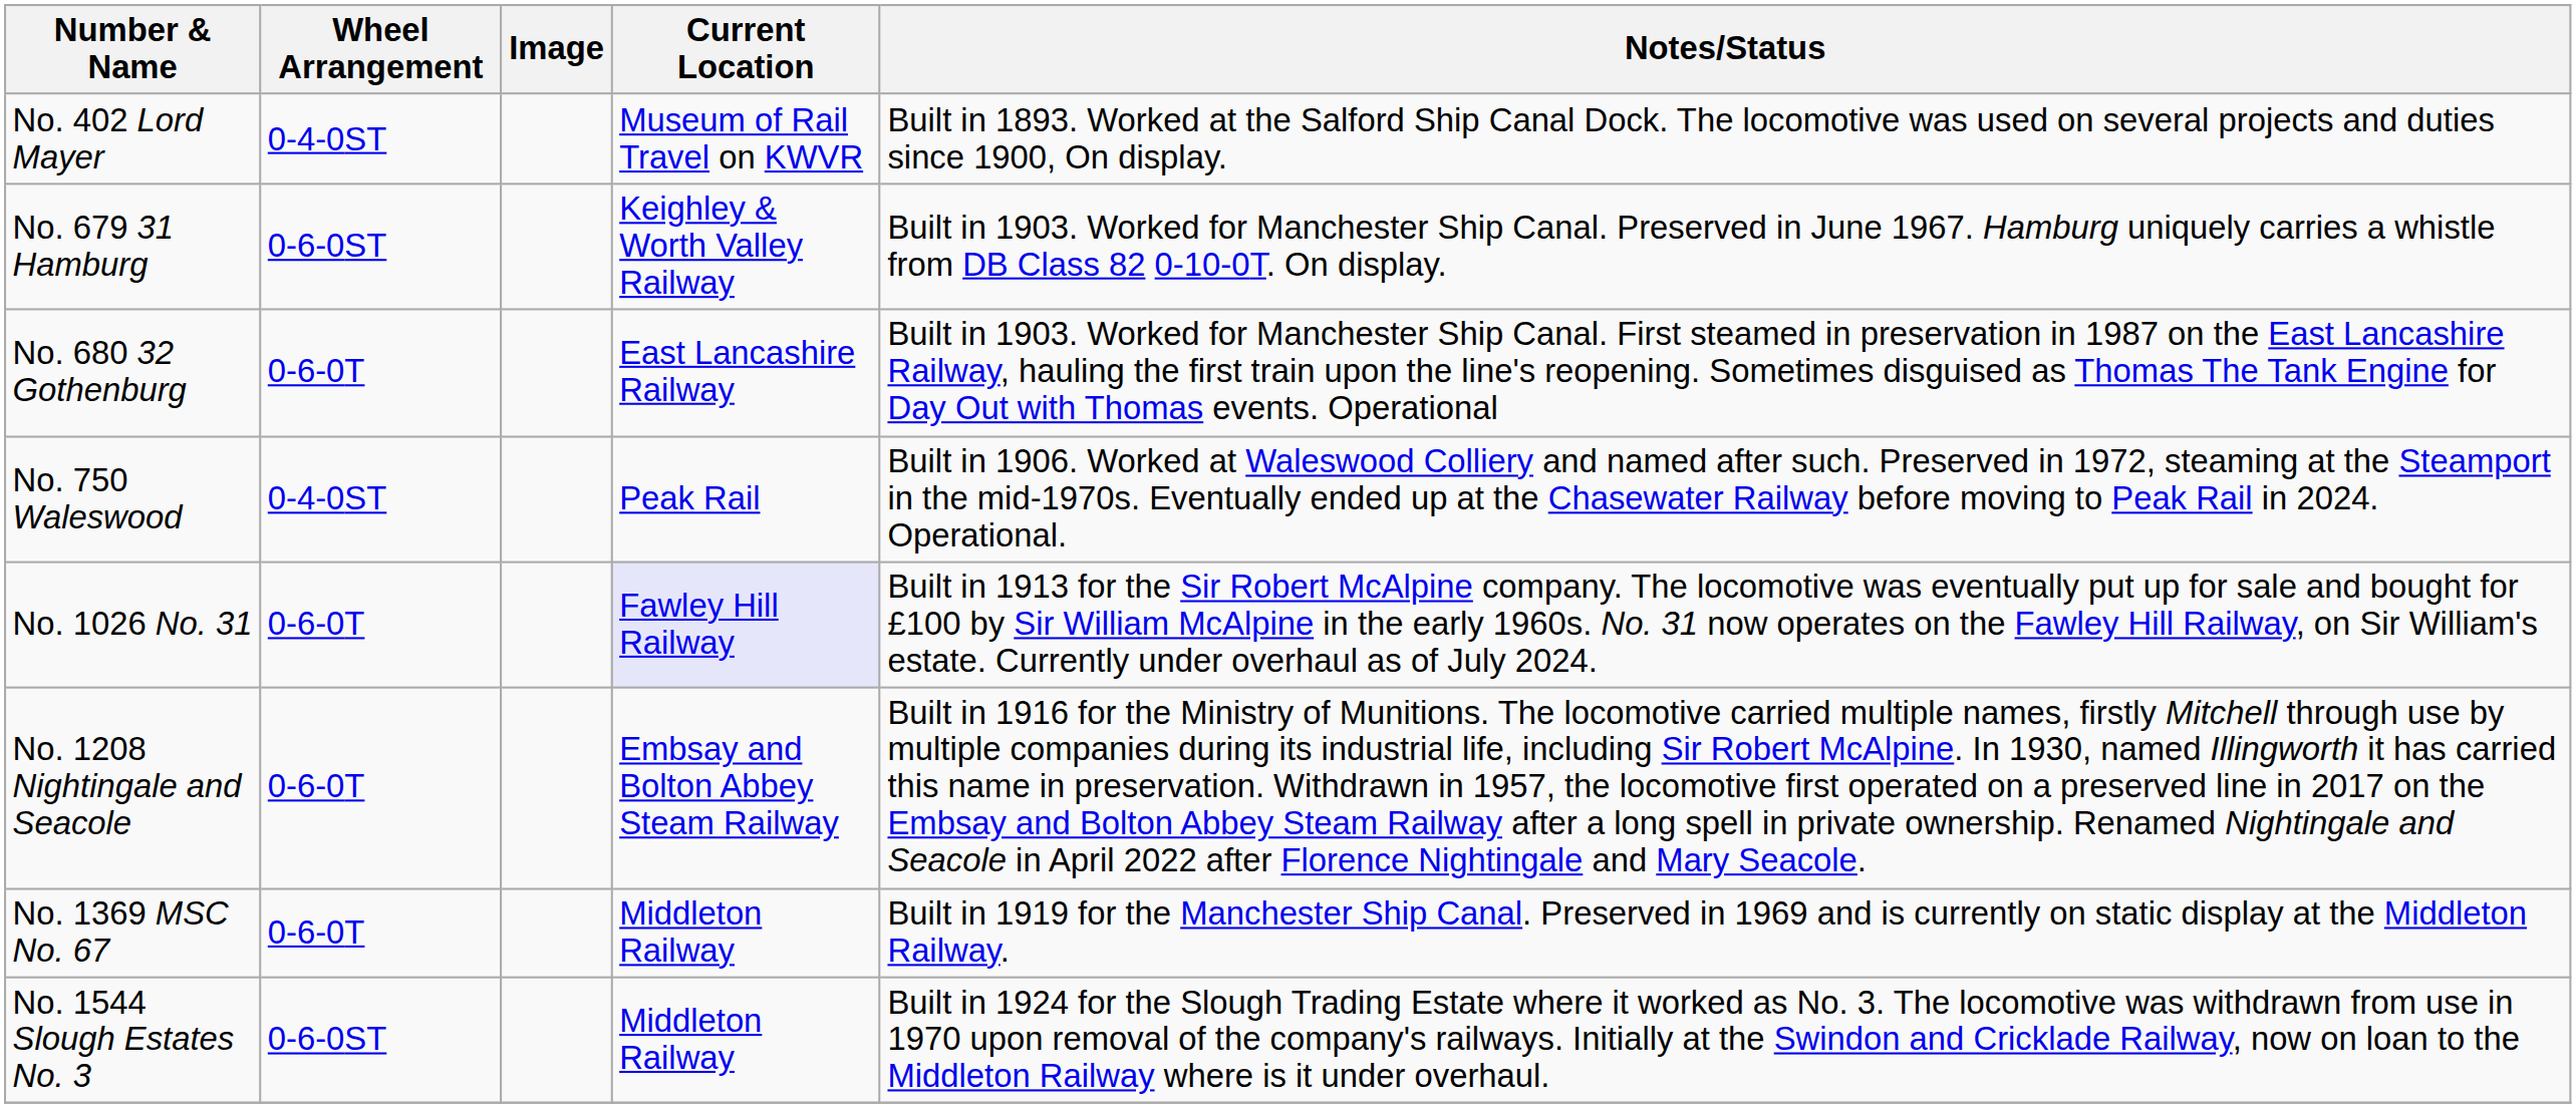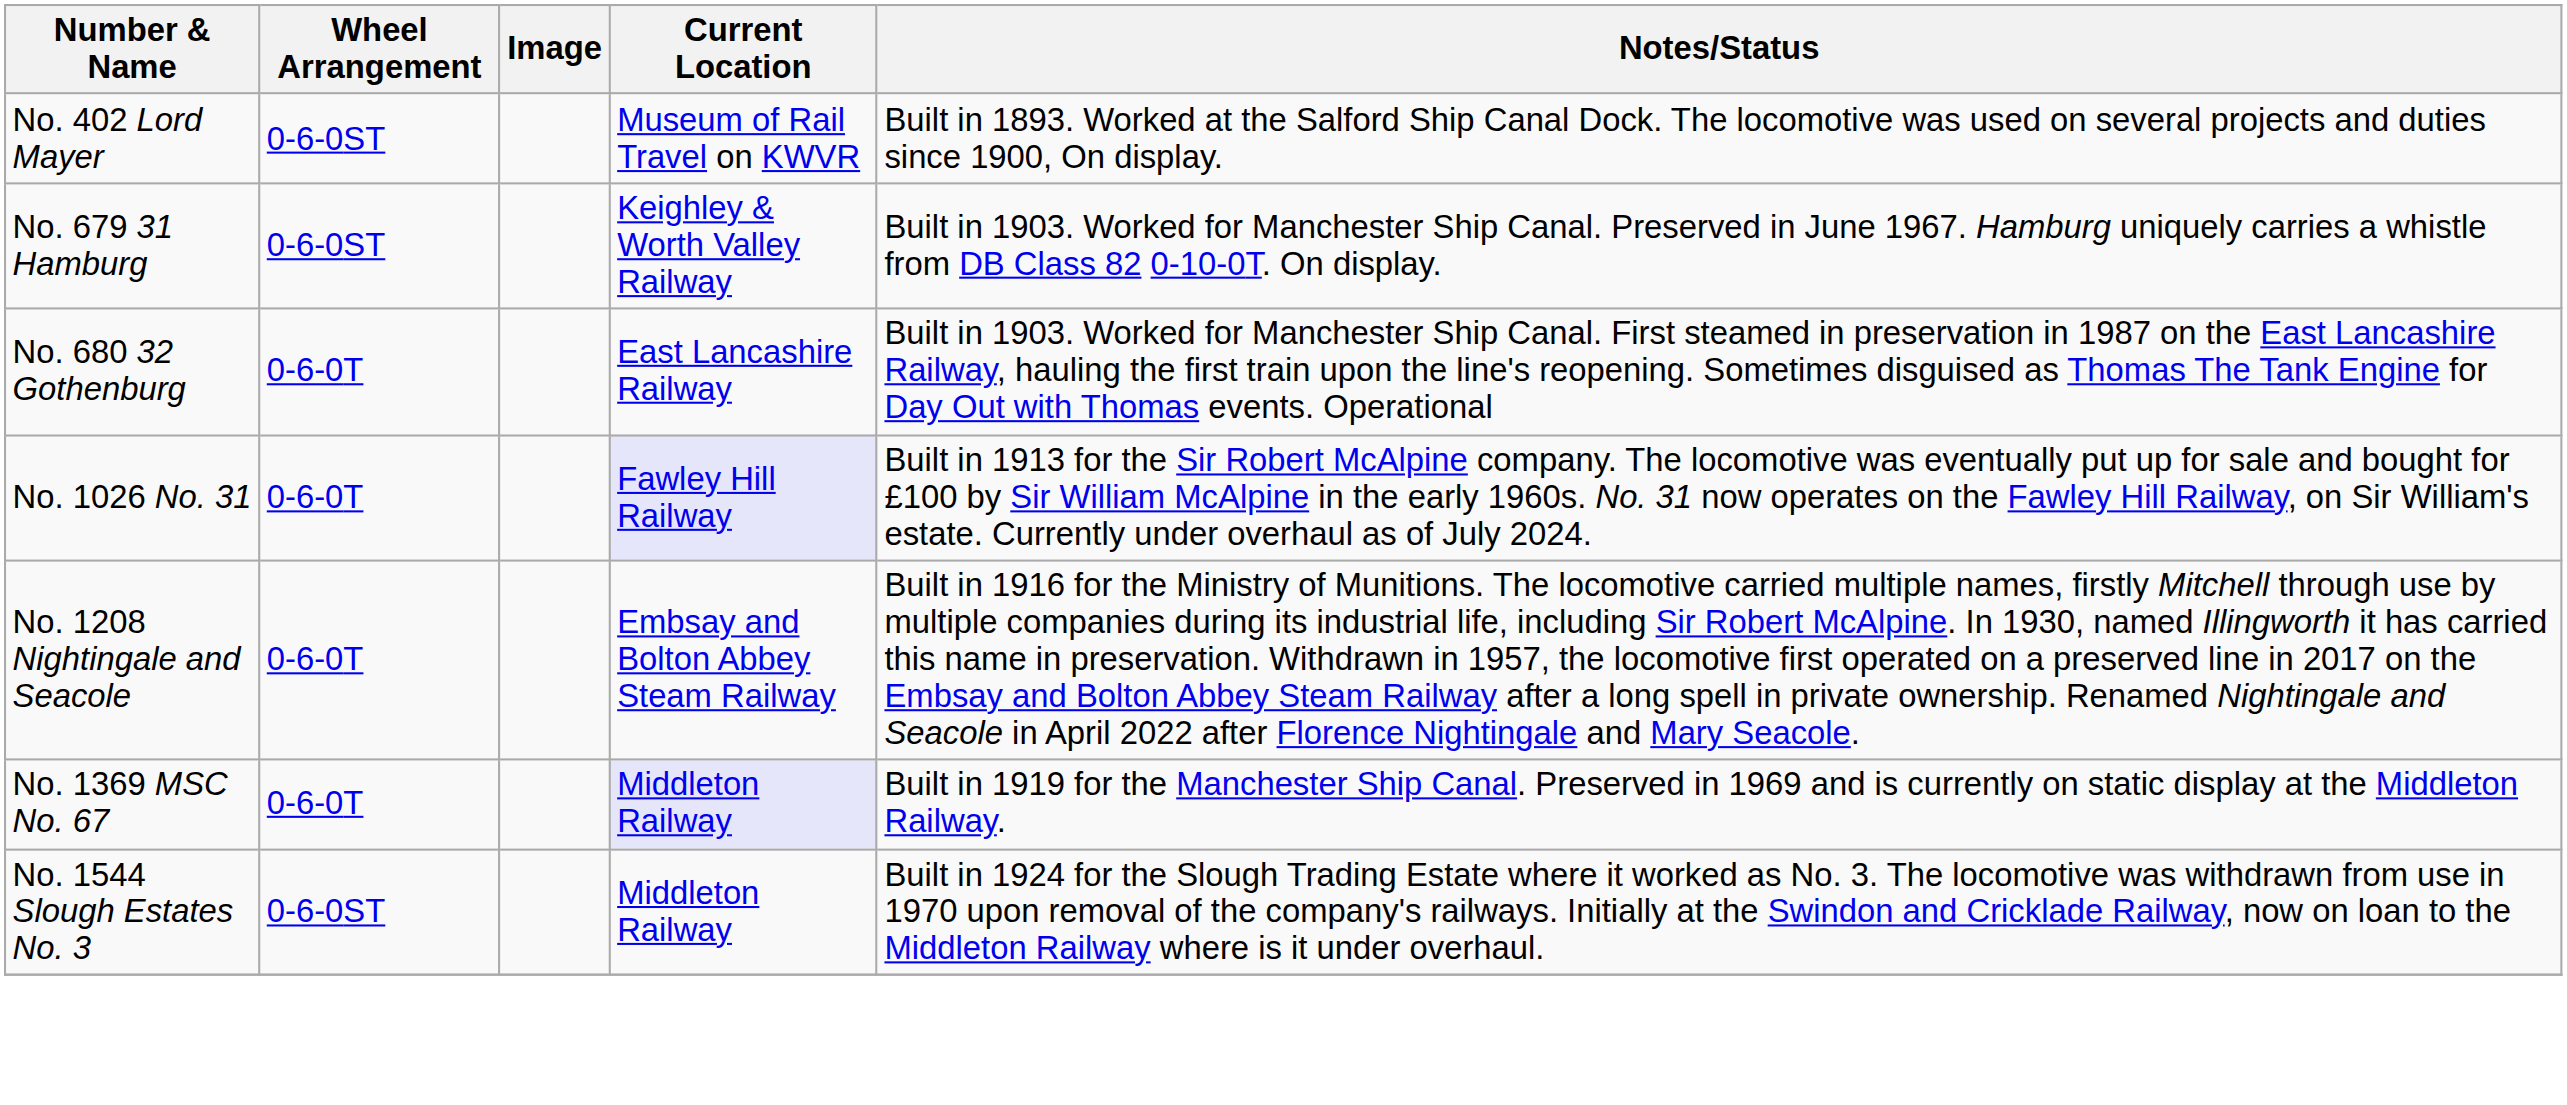 <table class="wikitable sortable">
 <tr>
 <th>Number & Name</th>
 <th>Wheel Arrangement</th>
 <th class="unsortable">Image</th>
 <th>Current Location</th>
 <th>Notes/Status</th>
 </tr>
 <tr>
 <td>No. 402 <em>Lord Mayer</em></td>
-<td><a href='#'>0-4-0</a><a href='#'>ST</a></td>
+<td><a href='#'>0-6-0</a><a href='#'>ST</a></td>
 <td></td>
 <td><a href='#'>Museum of Rail Travel</a> on <a href='#'>KWVR</a></td>
 <td>Built in 1893. Worked at the Salford Ship Canal Dock. The locomotive was used on several projects and duties since 1900,  On display.</td>
 </tr>
 <tr>
 <td>No. 679 <em>31 Hamburg</em></td>
 <td><a href='#'>0-6-0</a><a href='#'>ST</a></td>
 <td></td>
 <td><a href='#'>Keighley & Worth Valley Railway</a></td>
 <td>Built in 1903. Worked for Manchester Ship Canal. Preserved in June 1967. <em>Hamburg</em> uniquely carries a whistle from <a href='#'>DB Class 82</a> <a href='#'>0-10-0</a><a href='#'>T</a>. On display.</td>
 </tr>
 <tr>
 <td>No. 680 <em>32 Gothenburg</em></td>
 <td><a href='#'>0-6-0</a><a href='#'>T</a></td>
 <td></td>
 <td><a href='#'>East Lancashire Railway</a></td>
 <td>Built in 1903. Worked for Manchester Ship Canal. First steamed in preservation in 1987 on the <a href='#'>East Lancashire Railway</a>, hauling the first train upon the line's reopening. Sometimes disguised as <a href='#'>Thomas The Tank Engine</a> for <a href='#'>Day Out with Thomas</a> events. Operational</td>
 </tr>
 <tr>
-<td>No. 750 <em>Waleswood</em></td>
-<td><a href='#'>0-4-0</a><a href='#'>ST</a></td>
-<td></td>
-<td><a href='#'>Peak Rail</a></td>
-<td>Built in 1906. Worked at <a href='#'>Waleswood Colliery</a> and named after such. Preserved in 1972, steaming at the <a href='#'>Steamport</a> in the mid-1970s. Eventually ended up at the <a href='#'>Chasewater Railway</a> before moving to <a href='#'>Peak Rail</a> in 2024. Operational.</td>
-</tr>
-<tr>
 <td>No. 1026 <em>No. 31</em></td>
 <td><a href='#'>0-6-0</a><a href='#'>T</a></td>
 <td></td>
 <td style="background: lavender;"><a href='#'>Fawley Hill Railway</a></td>
 <td>Built in 1913 for the <a href='#'>Sir Robert McAlpine</a> company. The locomotive was eventually put up for sale and bought for £100 by <a href='#'>Sir William McAlpine</a> in the early 1960s. <em>No. 31</em> now operates on the <a href='#'>Fawley Hill Railway</a>, on Sir William's estate. Currently under overhaul as of July 2024.</td>
 </tr>
 <tr>
 <td>No. 1208 <em>Nightingale and Seacole</em></td>
 <td><a href='#'>0-6-0</a><a href='#'>T</a></td>
 <td></td>
 <td><a href='#'>Embsay and Bolton Abbey Steam Railway</a></td>
 <td>Built in 1916 for the Ministry of Munitions. The locomotive carried multiple names, firstly <em>Mitchell</em> through use by multiple companies during its industrial life, including <a href='#'>Sir Robert McAlpine</a>. In 1930, named <em>Illingworth</em> it has carried this name in preservation. Withdrawn in 1957, the locomotive first operated on a preserved line in 2017 on the <a href='#'>Embsay and Bolton Abbey Steam Railway</a> after a long spell in private ownership. Renamed <em>Nightingale and Seacole</em> in April 2022 after <a href='#'>Florence Nightingale</a> and <a href='#'>Mary Seacole</a>.</td>
 </tr>
 <tr>
 <td>No. 1369 <em>MSC No. 67</em></td>
 <td><a href='#'>0-6-0</a><a href='#'>T</a></td>
 <td></td>
-<td><a href='#'>Middleton Railway</a></td>
+<td style="background: lavender;"><a href='#'>Middleton Railway</a></td>
 <td>Built in 1919 for the <a href='#'>Manchester Ship Canal</a>. Preserved in 1969 and is currently on static display at the <a href='#'>Middleton Railway</a>.</td>
 </tr>
 <tr>
 <td>No. 1544 <em>Slough Estates No. 3</em></td>
 <td><a href='#'>0-6-0</a><a href='#'>ST</a></td>
 <td></td>
 <td><a href='#'>Middleton Railway</a></td>
 <td>Built in 1924 for the Slough Trading Estate where it worked as No. 3. The locomotive was withdrawn from use in 1970 upon removal of the company's railways. Initially at the <a href='#'>Swindon and Cricklade Railway</a>, now on loan to the <a href='#'>Middleton Railway</a> where is it under overhaul.</td>
 </tr>
 <tr>
 </tr>
 </table>
